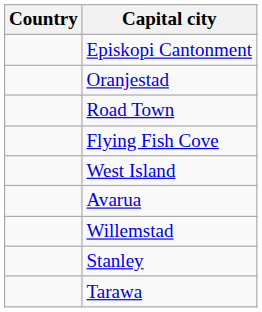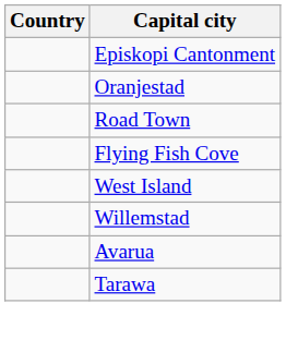 <table class="wikitable">
 <tr>
 <th>Country</th>
 <th>Capital city</th>
 </tr>
 <tr>
 <td></td>
 <td><a href='#'>Episkopi Cantonment</a></td>
 </tr>
 <tr>
 <td></td>
 <td><a href='#'>Oranjestad</a></td>
 </tr>
 <tr>
 <td></td>
 <td><a href='#'>Road Town</a></td>
 </tr>
 <tr>
 <td></td>
 <td><a href='#'>Flying Fish Cove</a></td>
 </tr>
 <tr>
 <td></td>
 <td><a href='#'>West Island</a></td>
 </tr>
 <tr>
 <td></td>
-<td><a href='#'>Avarua</a></td>
-</tr>
-<tr>
-<td></td>
 <td><a href='#'>Willemstad</a></td>
 </tr>
 <tr>
 <td></td>
-<td><a href='#'>Stanley</a></td>
+<td><a href='#'>Avarua</a></td>
 </tr>
 <tr>
 <td></td>
 <td><a href='#'>Tarawa</a></td>
 </tr>
 </table>
